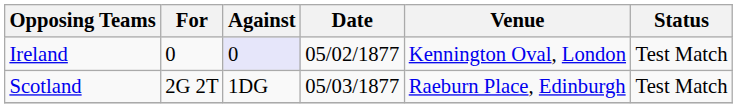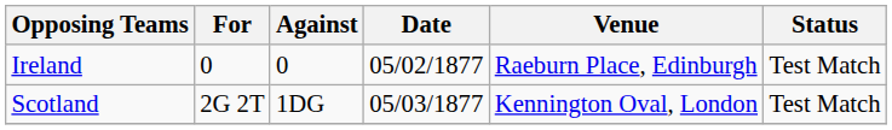 <table class="wikitable">
 <tr>
 <th>Opposing Teams</th>
 <th>For</th>
 <th>Against</th>
 <th>Date</th>
 <th>Venue</th>
 <th>Status</th>
 </tr>
 <tr>
 <td><a href='#'>Ireland</a></td>
 <td>0</td>
-<td style="background: lavender;">0</td>
+<td>0</td>
 <td>05/02/1877</td>
-<td><a href='#'>Kennington Oval</a>, <a href='#'>London</a></td>
+<td><a href='#'>Raeburn Place</a>, <a href='#'>Edinburgh</a></td>
 <td>Test Match</td>
 </tr>
 <tr>
 <td><a href='#'>Scotland</a></td>
 <td>2G 2T</td>
 <td>1DG</td>
 <td>05/03/1877</td>
-<td><a href='#'>Raeburn Place</a>, <a href='#'>Edinburgh</a></td>
+<td><a href='#'>Kennington Oval</a>, <a href='#'>London</a></td>
 <td>Test Match</td>
 </tr>
 <tr>
 </tr>
 </table>
